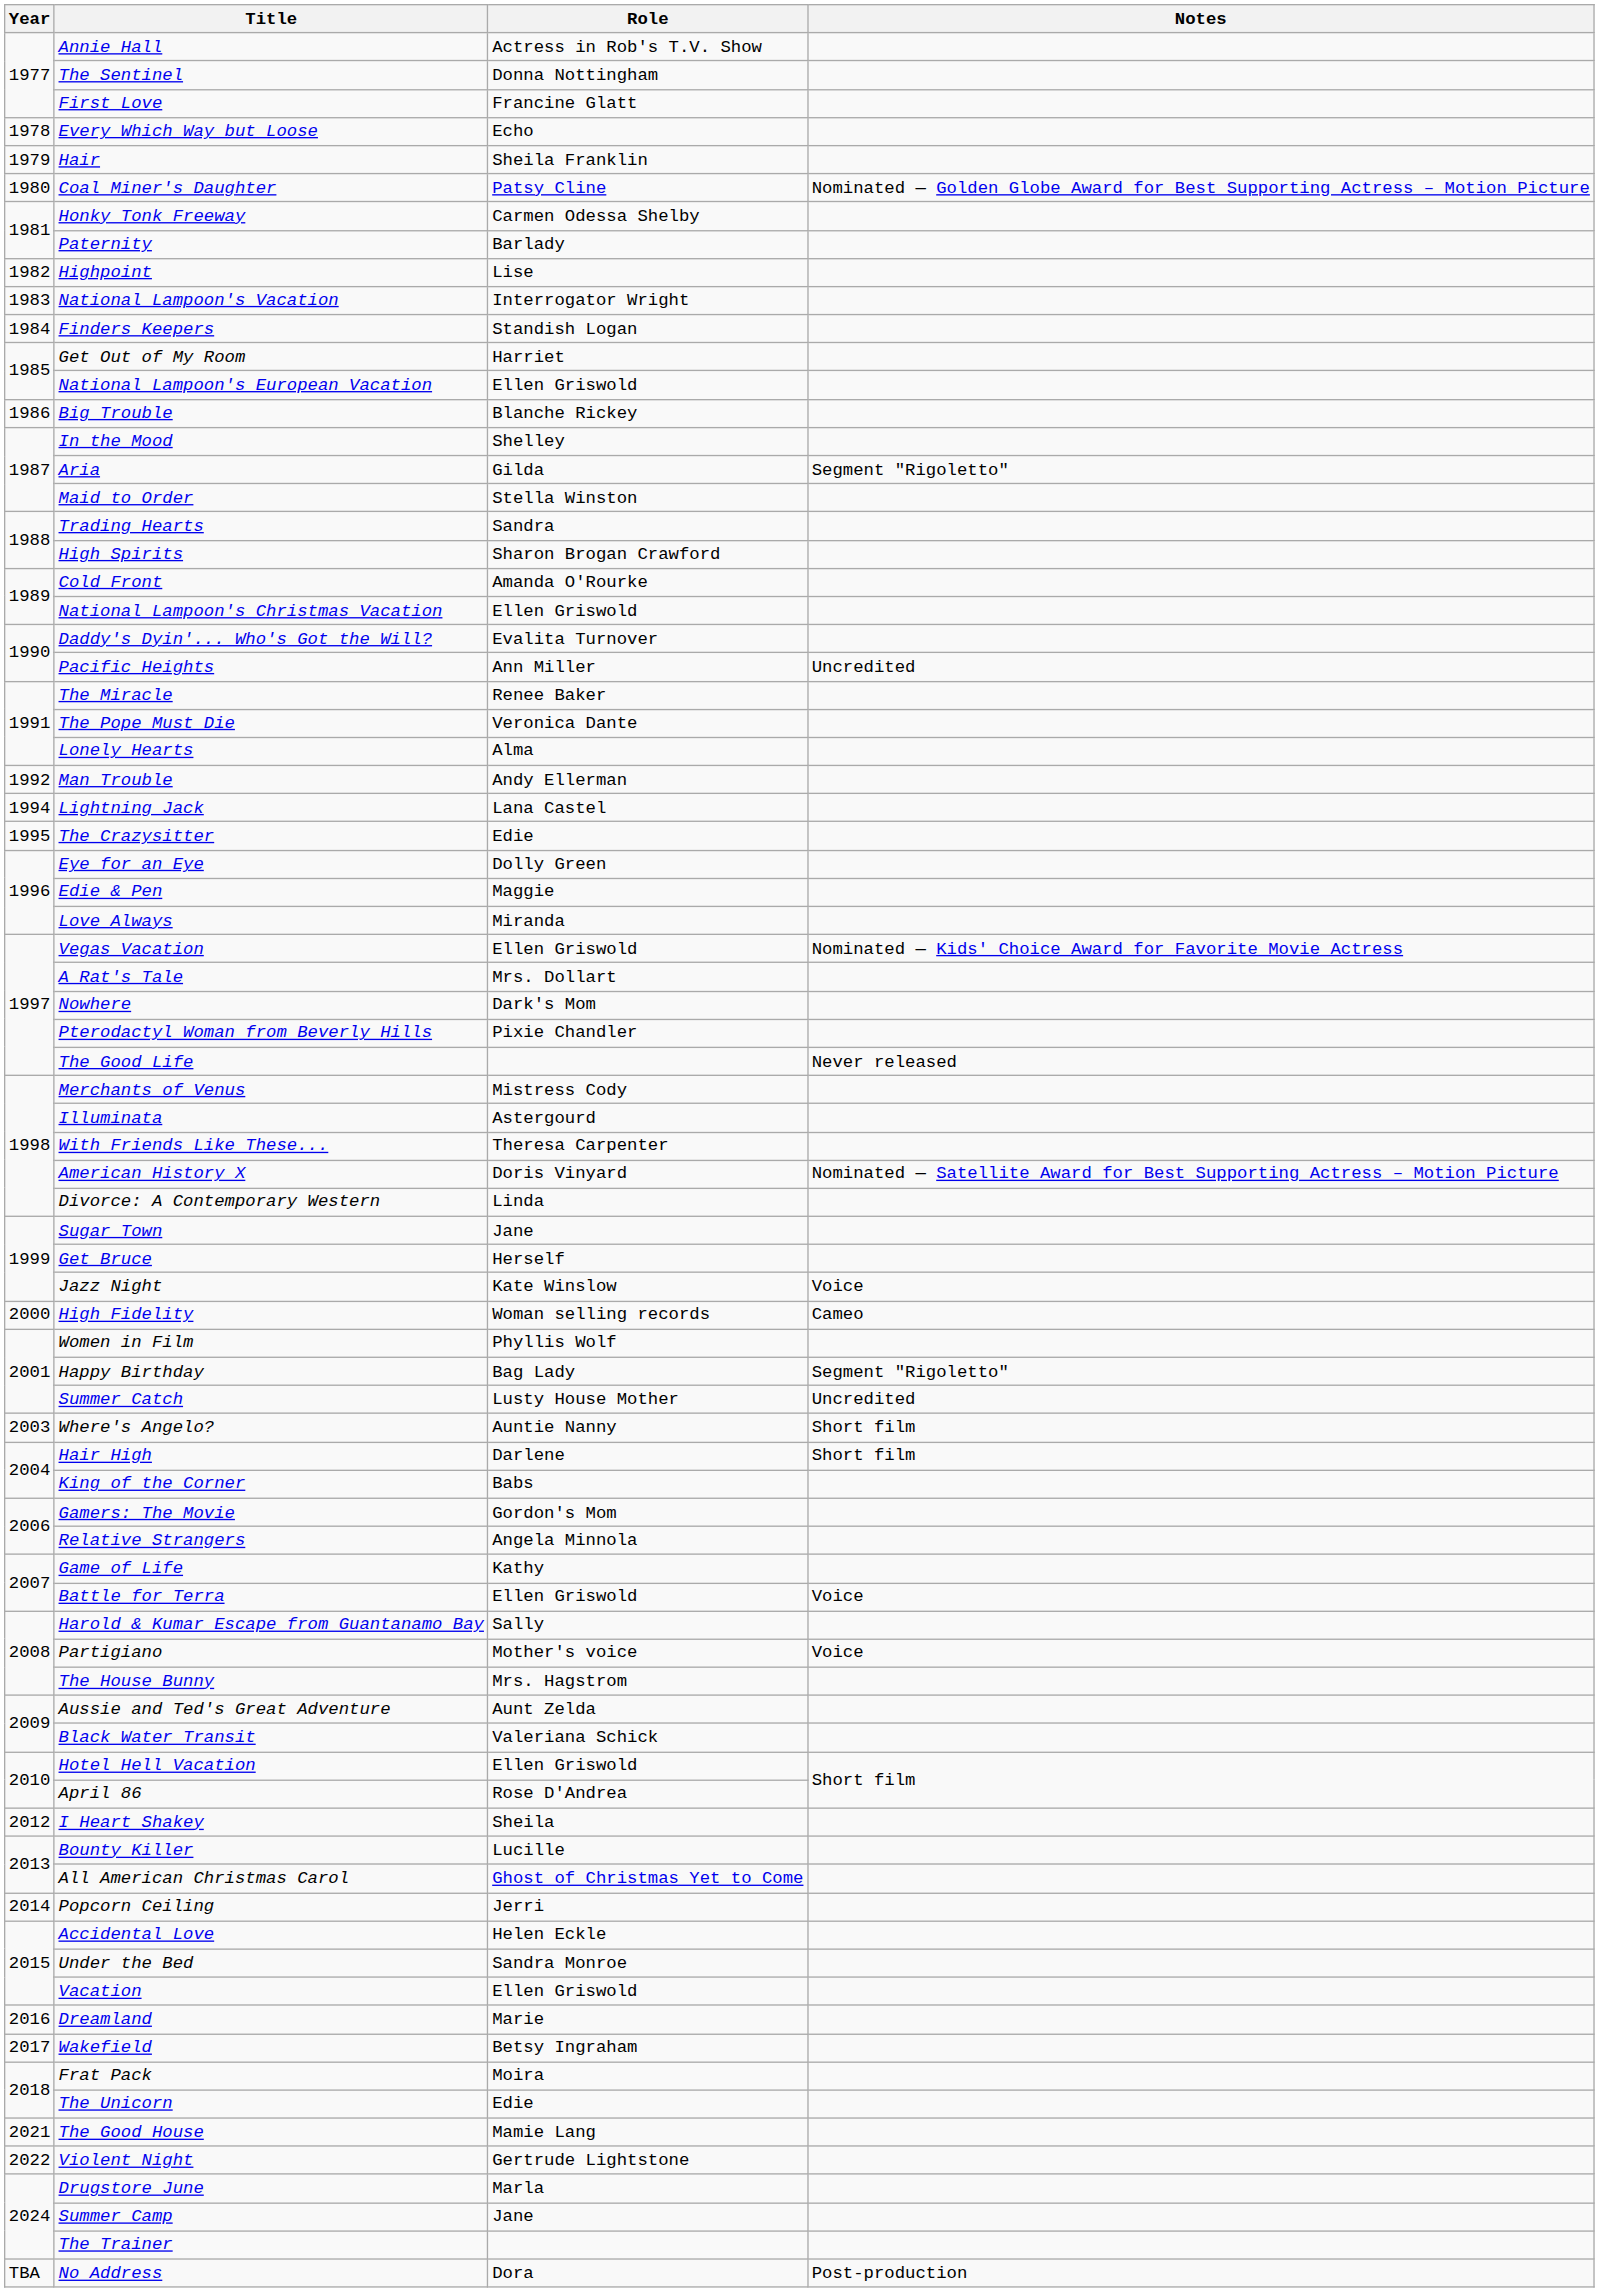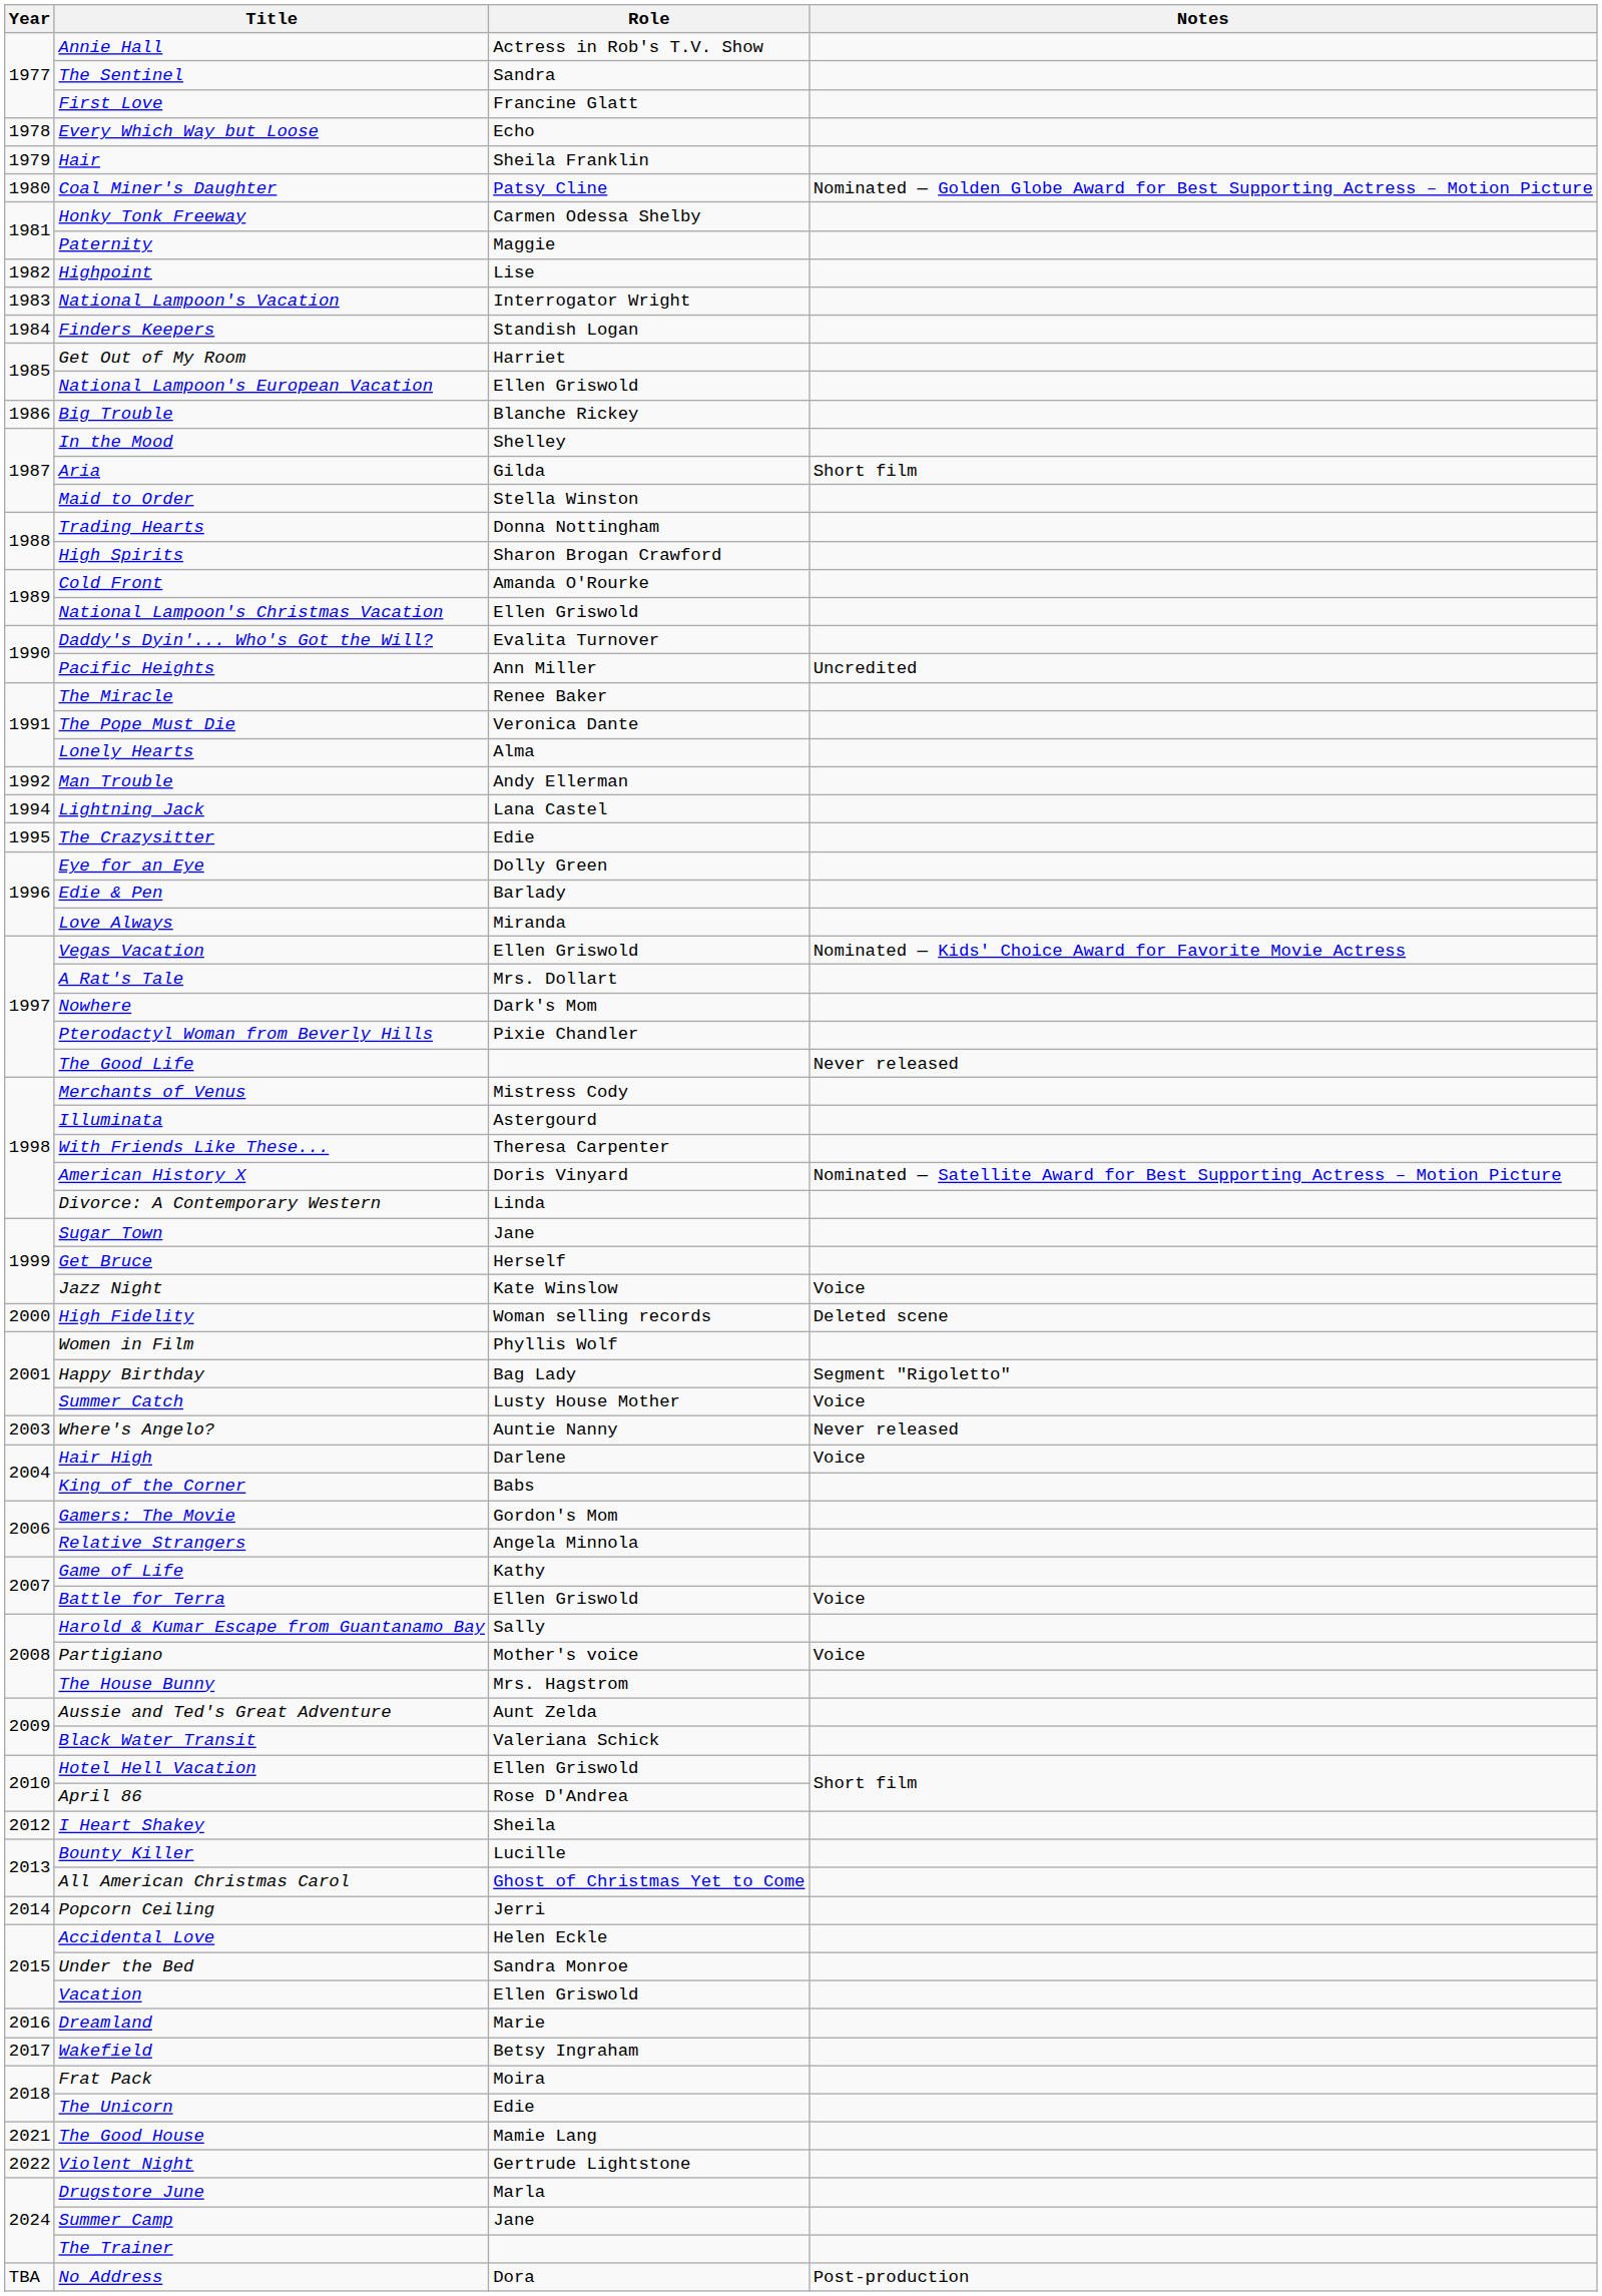 <table class="wikitable sortable">
 <tr>
 <th>Year</th>
 <th>Title</th>
 <th>Role</th>
 <th class="unsortable">Notes</th>
 </tr>
 <tr>
 <td rowspan="3">1977</td>
 <td><em><a href='#'>Annie Hall</a></em></td>
 <td>Actress in Rob's T.V. Show</td>
 <td></td>
 </tr>
 <tr>
 <td><em><a href='#'>The Sentinel</a></em></td>
-<td>Donna Nottingham</td>
+<td>Sandra</td>
 <td></td>
 </tr>
 <tr>
 <td><em><a href='#'>First Love</a></em></td>
 <td>Francine Glatt</td>
 <td></td>
 </tr>
 <tr>
 <td>1978</td>
 <td><em><a href='#'>Every Which Way but Loose</a></em></td>
 <td>Echo</td>
 <td></td>
 </tr>
 <tr>
 <td>1979</td>
 <td><em><a href='#'>Hair</a></em></td>
 <td>Sheila Franklin</td>
 <td></td>
 </tr>
 <tr>
 <td>1980</td>
 <td><em><a href='#'>Coal Miner's Daughter</a></em></td>
 <td><a href='#'>Patsy Cline</a></td>
 <td>Nominated — <a href='#'>Golden Globe Award for Best Supporting Actress – Motion Picture</a></td>
 </tr>
 <tr>
 <td rowspan="2">1981</td>
 <td><em><a href='#'>Honky Tonk Freeway</a></em></td>
 <td>Carmen Odessa Shelby</td>
 <td></td>
 </tr>
 <tr>
 <td><em><a href='#'>Paternity</a></em></td>
-<td>Barlady</td>
+<td>Maggie</td>
 <td></td>
 </tr>
 <tr>
 <td>1982</td>
 <td><em><a href='#'>Highpoint</a></em></td>
 <td>Lise</td>
 <td></td>
 </tr>
 <tr>
 <td>1983</td>
 <td><em><a href='#'>National Lampoon's Vacation</a></em></td>
 <td>Interrogator Wright</td>
 <td></td>
 </tr>
 <tr>
 <td>1984</td>
 <td><em><a href='#'>Finders Keepers</a></em></td>
 <td>Standish Logan</td>
 <td></td>
 </tr>
 <tr>
 <td rowspan="2">1985</td>
 <td><em>Get Out of My Room</em></td>
 <td>Harriet</td>
 <td></td>
 </tr>
 <tr>
 <td><em><a href='#'>National Lampoon's European Vacation</a></em></td>
 <td>Ellen Griswold</td>
 <td></td>
 </tr>
 <tr>
 <td>1986</td>
 <td><em><a href='#'>Big Trouble</a></em></td>
 <td>Blanche Rickey</td>
 <td></td>
 </tr>
 <tr>
 <td rowspan="3">1987</td>
 <td><em><a href='#'>In the Mood</a></em></td>
 <td>Shelley</td>
 <td></td>
 </tr>
 <tr>
 <td><em><a href='#'>Aria</a></em></td>
 <td>Gilda</td>
-<td>Segment "Rigoletto"</td>
+<td>Short film</td>
 </tr>
 <tr>
 <td><em><a href='#'>Maid to Order</a></em></td>
 <td>Stella Winston</td>
 <td></td>
 </tr>
 <tr>
 <td rowspan="2">1988</td>
 <td><em><a href='#'>Trading Hearts</a></em></td>
-<td>Sandra</td>
+<td>Donna Nottingham</td>
 <td></td>
 </tr>
 <tr>
 <td><em><a href='#'>High Spirits</a></em></td>
 <td>Sharon Brogan Crawford</td>
 <td></td>
 </tr>
 <tr>
 <td rowspan="2">1989</td>
 <td><em><a href='#'>Cold Front</a></em></td>
 <td>Amanda O'Rourke</td>
 <td></td>
 </tr>
 <tr>
 <td><em><a href='#'>National Lampoon's Christmas Vacation</a></em></td>
 <td>Ellen Griswold</td>
 <td></td>
 </tr>
 <tr>
 <td rowspan="2">1990</td>
 <td><em><a href='#'>Daddy's Dyin'... Who's Got the Will?</a></em></td>
 <td>Evalita Turnover</td>
 <td></td>
 </tr>
 <tr>
 <td><em><a href='#'>Pacific Heights</a></em></td>
 <td>Ann Miller</td>
 <td>Uncredited</td>
 </tr>
 <tr>
 <td rowspan="3">1991</td>
 <td><em><a href='#'>The Miracle</a></em></td>
 <td>Renee Baker</td>
 <td></td>
 </tr>
 <tr>
 <td><em><a href='#'>The Pope Must Die</a></em></td>
 <td>Veronica Dante</td>
 <td></td>
 </tr>
 <tr>
 <td><em><a href='#'>Lonely Hearts</a></em></td>
 <td>Alma</td>
 <td></td>
 </tr>
 <tr>
 <td>1992</td>
 <td><em><a href='#'>Man Trouble</a></em></td>
 <td>Andy Ellerman</td>
 <td></td>
 </tr>
 <tr>
 <td>1994</td>
 <td><em><a href='#'>Lightning Jack</a></em></td>
 <td>Lana Castel</td>
 <td></td>
 </tr>
 <tr>
 <td>1995</td>
 <td><em><a href='#'>The Crazysitter</a></em></td>
 <td>Edie</td>
 <td></td>
 </tr>
 <tr>
 <td rowspan="3">1996</td>
 <td><em><a href='#'>Eye for an Eye</a></em></td>
 <td>Dolly Green</td>
 <td></td>
 </tr>
 <tr>
 <td><em><a href='#'>Edie & Pen</a></em></td>
-<td>Maggie</td>
+<td>Barlady</td>
 <td></td>
 </tr>
 <tr>
 <td><em><a href='#'>Love Always</a></em></td>
 <td>Miranda</td>
 <td></td>
 </tr>
 <tr>
 <td rowspan="5">1997</td>
 <td><em><a href='#'>Vegas Vacation</a></em></td>
 <td>Ellen Griswold</td>
 <td>Nominated — <a href='#'>Kids' Choice Award for Favorite Movie Actress</a></td>
 </tr>
 <tr>
 <td><em><a href='#'>A Rat's Tale</a></em></td>
 <td>Mrs. Dollart</td>
 <td></td>
 </tr>
 <tr>
 <td><em><a href='#'>Nowhere</a></em></td>
 <td>Dark's Mom</td>
 <td></td>
 </tr>
 <tr>
 <td><em><a href='#'>Pterodactyl Woman from Beverly Hills</a></em></td>
 <td>Pixie Chandler</td>
 <td></td>
 </tr>
 <tr>
 <td><em><a href='#'>The Good Life</a></em></td>
 <td></td>
 <td>Never released</td>
 </tr>
 <tr>
 <td rowspan="5">1998</td>
 <td><em><a href='#'>Merchants of Venus</a></em></td>
 <td>Mistress Cody</td>
 <td></td>
 </tr>
 <tr>
 <td><em><a href='#'>Illuminata</a></em></td>
 <td>Astergourd</td>
 <td></td>
 </tr>
 <tr>
 <td><em><a href='#'>With Friends Like These...</a></em></td>
 <td>Theresa Carpenter</td>
 <td></td>
 </tr>
 <tr>
 <td><em><a href='#'>American History X</a></em></td>
 <td>Doris Vinyard</td>
 <td>Nominated — <a href='#'>Satellite Award for Best Supporting Actress – Motion Picture</a></td>
 </tr>
 <tr>
 <td><em>Divorce: A Contemporary Western</em></td>
 <td>Linda</td>
 <td></td>
 </tr>
 <tr>
 <td rowspan="3">1999</td>
 <td><em><a href='#'>Sugar Town</a></em></td>
 <td>Jane</td>
 <td></td>
 </tr>
 <tr>
 <td><em><a href='#'>Get Bruce</a></em></td>
 <td>Herself</td>
 <td></td>
 </tr>
 <tr>
 <td><em>Jazz Night</em></td>
 <td>Kate Winslow</td>
 <td>Voice</td>
 </tr>
 <tr>
 <td>2000</td>
 <td><em><a href='#'>High Fidelity</a></em></td>
 <td>Woman selling records</td>
-<td>Cameo</td>
+<td>Deleted scene</td>
 </tr>
 <tr>
 <td rowspan="3">2001</td>
 <td><em>Women in Film</em></td>
 <td>Phyllis Wolf</td>
 <td></td>
 </tr>
 <tr>
 <td><em>Happy Birthday</em></td>
 <td>Bag Lady</td>
 <td>Segment "Rigoletto"</td>
 </tr>
 <tr>
 <td><em><a href='#'>Summer Catch</a></em></td>
 <td>Lusty House Mother</td>
-<td>Uncredited</td>
+<td>Voice</td>
 </tr>
 <tr>
 <td>2003</td>
 <td><em>Where's Angelo?</em></td>
 <td>Auntie Nanny</td>
-<td>Short film</td>
+<td>Never released</td>
 </tr>
 <tr>
 <td rowspan="2">2004</td>
 <td><em><a href='#'>Hair High</a></em></td>
 <td>Darlene</td>
-<td>Short film</td>
+<td>Voice</td>
 </tr>
 <tr>
 <td><em><a href='#'>King of the Corner</a></em></td>
 <td>Babs</td>
 <td></td>
 </tr>
 <tr>
 <td rowspan="2">2006</td>
 <td><em><a href='#'>Gamers: The Movie</a></em></td>
 <td>Gordon's Mom</td>
 <td></td>
 </tr>
 <tr>
 <td><em><a href='#'>Relative Strangers</a></em></td>
 <td>Angela Minnola</td>
 <td></td>
 </tr>
 <tr>
 <td rowspan="2">2007</td>
 <td><em><a href='#'>Game of Life</a></em></td>
 <td>Kathy</td>
 <td></td>
 </tr>
 <tr>
 <td><em><a href='#'>Battle for Terra</a></em></td>
 <td>Ellen Griswold</td>
 <td>Voice</td>
 </tr>
 <tr>
 <td rowspan="3">2008</td>
 <td><em><a href='#'>Harold & Kumar Escape from Guantanamo Bay</a></em></td>
 <td>Sally</td>
 <td></td>
 </tr>
 <tr>
 <td><em>Partigiano</em></td>
 <td>Mother's voice</td>
 <td>Voice</td>
 </tr>
 <tr>
 <td><em><a href='#'>The House Bunny</a></em></td>
 <td>Mrs. Hagstrom</td>
 <td></td>
 </tr>
 <tr>
 <td rowspan="2">2009</td>
 <td><em>Aussie and Ted's Great Adventure</em></td>
 <td>Aunt Zelda</td>
 <td></td>
 </tr>
 <tr>
 <td><em><a href='#'>Black Water Transit</a></em></td>
 <td>Valeriana Schick</td>
 <td></td>
 </tr>
 <tr>
 <td rowspan="2">2010</td>
 <td><em><a href='#'>Hotel Hell Vacation</a></em></td>
 <td>Ellen Griswold</td>
 <td rowspan="2">Short film</td>
 </tr>
 <tr>
 <td><em>April 86</em></td>
 <td>Rose D'Andrea</td>
 </tr>
 <tr>
 <td>2012</td>
 <td><em><a href='#'>I Heart Shakey</a></em></td>
 <td>Sheila</td>
 <td></td>
 </tr>
 <tr>
 <td rowspan="2">2013</td>
 <td><em><a href='#'>Bounty Killer</a></em></td>
 <td>Lucille</td>
 <td></td>
 </tr>
 <tr>
 <td><em>All American Christmas Carol</em></td>
 <td><a href='#'>Ghost of Christmas Yet to Come</a></td>
 <td></td>
 </tr>
 <tr>
 <td>2014</td>
 <td><em>Popcorn Ceiling</em></td>
 <td>Jerri</td>
 <td></td>
 </tr>
 <tr>
 <td rowspan="3">2015</td>
 <td><em><a href='#'>Accidental Love</a></em></td>
 <td>Helen Eckle</td>
 <td></td>
 </tr>
 <tr>
 <td><em>Under the Bed</em></td>
 <td>Sandra Monroe</td>
 <td></td>
 </tr>
 <tr>
 <td><em><a href='#'>Vacation</a></em></td>
 <td>Ellen Griswold</td>
 <td></td>
 </tr>
 <tr>
 <td>2016</td>
 <td><em><a href='#'>Dreamland</a></em></td>
 <td>Marie</td>
 <td></td>
 </tr>
 <tr>
 <td>2017</td>
 <td><em><a href='#'>Wakefield</a></em></td>
 <td>Betsy Ingraham</td>
 <td></td>
 </tr>
 <tr>
 <td rowspan="2">2018</td>
 <td><em>Frat Pack</em></td>
 <td>Moira</td>
 <td></td>
 </tr>
 <tr>
 <td><em><a href='#'>The Unicorn</a></em></td>
 <td>Edie</td>
 <td></td>
 </tr>
 <tr>
 <td>2021</td>
 <td><em><a href='#'>The Good House</a></em></td>
 <td>Mamie Lang</td>
 <td></td>
 </tr>
 <tr>
 <td>2022</td>
 <td><em><a href='#'>Violent Night</a></em></td>
 <td>Gertrude Lightstone</td>
 <td></td>
 </tr>
 <tr>
 <td rowspan="3">2024</td>
 <td><em><a href='#'>Drugstore June</a></em></td>
 <td>Marla</td>
 <td></td>
 </tr>
 <tr>
 <td><em><a href='#'>Summer Camp</a></em></td>
 <td>Jane</td>
 <td></td>
 </tr>
 <tr>
 <td><em><a href='#'>The Trainer</a></em></td>
 <td></td>
 <td></td>
 </tr>
 <tr>
 <td>TBA</td>
 <td><em><a href='#'>No Address</a></em></td>
 <td>Dora</td>
 <td>Post-production</td>
 </tr>
 </table>
